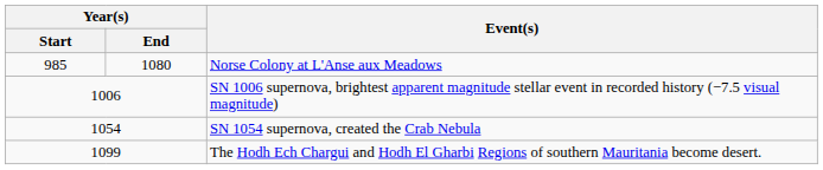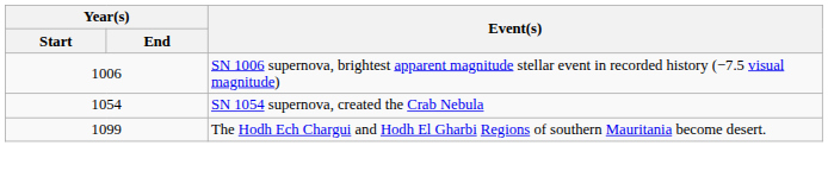 <table class="wikitable">
 <tr>
 <th colspan="2">Year(s)</th>
 <th rowspan="2">Event(s)</th>
 </tr>
 <tr>
 <th style="width:100px;">Start</th>
 <th style="width:100px;">End</th>
-</tr>
-<tr>
-<td style="text-align:center;">985</td>
-<td style="text-align:center;">1080</td>
-<td><a href='#'>Norse Colony at L'Anse aux Meadows</a></td>
 </tr>
 <tr>
 <td colspan="2" style="text-align:center;">1006</td>
 <td><a href='#'>SN 1006</a> supernova, brightest <a href='#'>apparent magnitude</a> stellar event in recorded history (−7.5 <a href='#'>visual magnitude</a>)</td>
 </tr>
 <tr>
 <td colspan="2" style="text-align:center;">1054</td>
 <td><a href='#'>SN 1054</a> supernova, created the <a href='#'>Crab Nebula</a></td>
 </tr>
 <tr>
 <td colspan="2" style="text-align:center;">1099</td>
 <td>The <a href='#'>Hodh Ech Chargui</a> and <a href='#'>Hodh El Gharbi</a>  <a href='#'>Regions</a> of southern <a href='#'>Mauritania</a> become desert.</td>
 </tr>
 </table>
